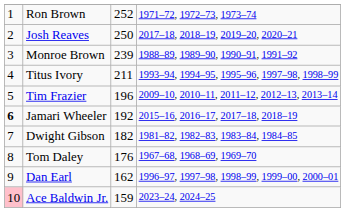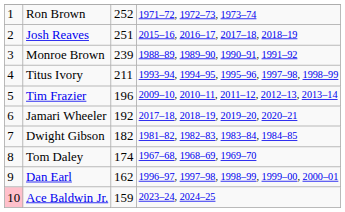 <table class="wikitable">
 <tr>
 </tr>
 <tr>
 <td>1</td>
 <td>Ron Brown</td>
 <td>252</td>
 <td style="font-size:80%;"><a href='#'>1971–72</a>, <a href='#'>1972–73</a>, <a href='#'>1973–74</a></td>
 </tr>
 <tr>
 <td>2</td>
 <td><a href='#'>Josh Reaves</a></td>
-<td>250</td>
-<td style="font-size:80%;"><a href='#'>2017–18</a>, <a href='#'>2018–19</a>, <a href='#'>2019–20</a>, <a href='#'>2020–21</a></td>
+<td>251</td>
+<td style="font-size:80%;"><a href='#'>2015–16</a>, <a href='#'>2016–17</a>, <a href='#'>2017–18</a>, <a href='#'>2018–19</a></td>
 </tr>
 <tr>
 <td>3</td>
 <td>Monroe Brown</td>
 <td>239</td>
 <td style="font-size:80%;"><a href='#'>1988–89</a>, <a href='#'>1989–90</a>, <a href='#'>1990–91</a>, <a href='#'>1991–92</a></td>
 </tr>
 <tr>
 <td>4</td>
 <td>Titus Ivory</td>
 <td>211</td>
 <td style="font-size:80%;"><a href='#'>1993–94</a>, <a href='#'>1994–95</a>, <a href='#'>1995–96</a>, <a href='#'>1997–98</a>, <a href='#'>1998–99</a></td>
 </tr>
 <tr>
 <td>5</td>
 <td><a href='#'>Tim Frazier</a></td>
 <td>196</td>
 <td style="font-size:80%;"><a href='#'>2009–10</a>, <a href='#'>2010–11</a>, <a href='#'>2011–12</a>, <a href='#'>2012–13</a>, <a href='#'>2013–14</a></td>
 </tr>
 <tr>
-<td><strong>6</strong></td>
+<td>6</td>
 <td>Jamari Wheeler</td>
 <td>192</td>
-<td style="font-size:80%;"><a href='#'>2015–16</a>, <a href='#'>2016–17</a>, <a href='#'>2017–18</a>, <a href='#'>2018–19</a></td>
+<td style="font-size:80%;"><a href='#'>2017–18</a>, <a href='#'>2018–19</a>, <a href='#'>2019–20</a>, <a href='#'>2020–21</a></td>
 </tr>
 <tr>
 <td>7</td>
 <td>Dwight Gibson</td>
 <td>182</td>
 <td style="font-size:80%;"><a href='#'>1981–82</a>, <a href='#'>1982–83</a>, <a href='#'>1983–84</a>, <a href='#'>1984–85</a></td>
 </tr>
 <tr>
 <td>8</td>
 <td>Tom Daley</td>
-<td>176</td>
+<td>174</td>
 <td style="font-size:80%;"><a href='#'>1967–68</a>, <a href='#'>1968–69</a>, <a href='#'>1969–70</a></td>
 </tr>
 <tr>
 <td>9</td>
 <td><a href='#'>Dan Earl</a></td>
 <td>162</td>
 <td style="font-size:80%;"><a href='#'>1996–97</a>, <a href='#'>1997–98</a>, <a href='#'>1998–99</a>, <a href='#'>1999–00</a>, <a href='#'>2000–01</a></td>
 </tr>
 <tr>
 <td style="background: pink;">10</td>
 <td><a href='#'>Ace Baldwin Jr.</a></td>
 <td>159</td>
 <td style="font-size:80%;"><a href='#'>2023–24</a>, <a href='#'>2024–25</a></td>
 </tr>
 </table>
